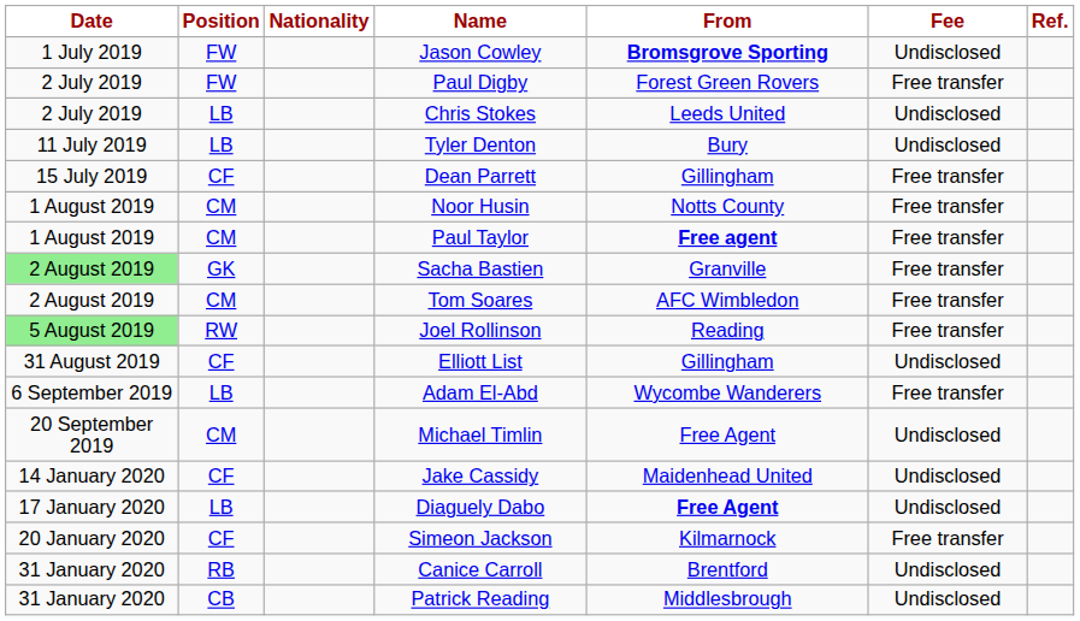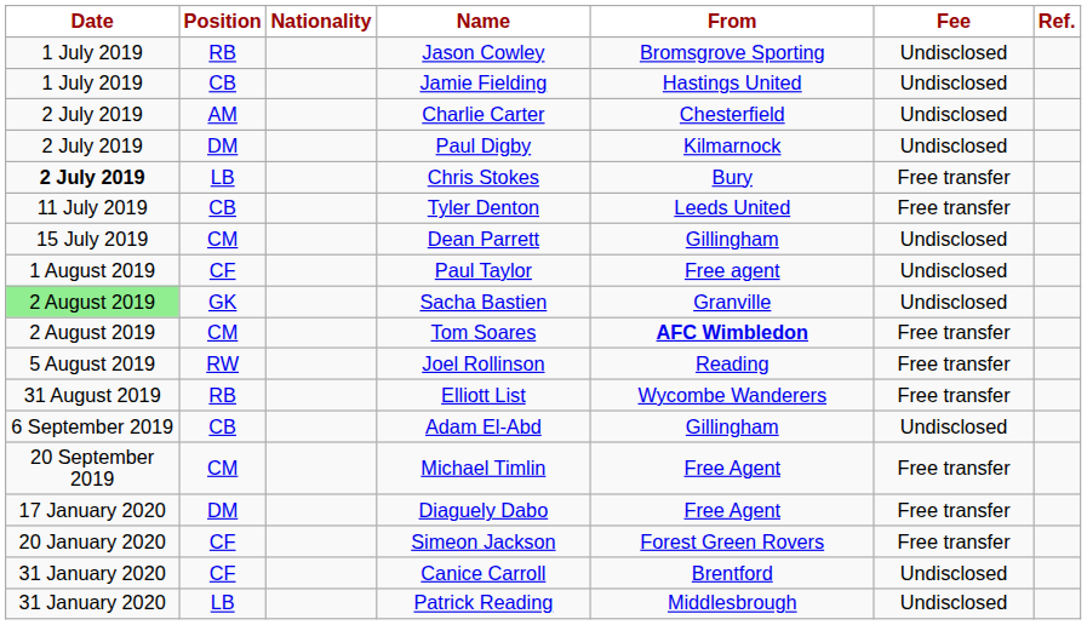 <table class="wikitable"  style="text-align:center; font-size:90%; ">
 <tr>
 <th style="background:#FFFFFF; color:#990000; width:120px;">Date</th>
 <th style="background:#FFFFFF; color:#990000; width:50px;">Position</th>
 <th style="background:#FFFFFF; color:#990000; width:50px;">Nationality</th>
 <th style="background:#FFFFFF; color:#990000; width:150px;">Name</th>
 <th style="background:#FFFFFF; color:#990000; width:200px;">From</th>
 <th style="background:#FFFFFF; color:#990000; width:110px;">Fee</th>
 <th style="background:#FFFFFF; color:#990000; width:25px;">Ref.</th>
 </tr>
 <tr>
 <td>1 July 2019</td>
-<td><a href='#'>FW</a></td>
+<td><a href='#'>RB</a></td>
 <td></td>
 <td><a href='#'>Jason Cowley</a></td>
-<td><strong> <a href='#'>Bromsgrove Sporting</a></strong></td>
+<td> <a href='#'>Bromsgrove Sporting</a></td>
+<td>Undisclosed</td>
+<td></td>
+</tr>
+<tr>
+<td>1 July 2019</td>
+<td><a href='#'>CB</a></td>
+<td></td>
+<td><a href='#'>Jamie Fielding</a></td>
+<td> <a href='#'>Hastings United</a></td>
 <td>Undisclosed</td>
 <td></td>
 </tr>
 <tr>
 <td>2 July 2019</td>
-<td><a href='#'>FW</a></td>
+<td><a href='#'>AM</a></td>
+<td></td>
+<td><a href='#'>Charlie Carter</a></td>
+<td> <a href='#'>Chesterfield</a></td>
+<td>Undisclosed</td>
+<td></td>
+</tr>
+<tr>
+<td>2 July 2019</td>
+<td><a href='#'>DM</a></td>
 <td></td>
 <td><a href='#'>Paul Digby</a></td>
-<td> <a href='#'>Forest Green Rovers</a></td>
+<td> <a href='#'>Kilmarnock</a></td>
+<td>Undisclosed</td>
+<td></td>
+</tr>
+<tr>
+<td><strong>2 July 2019</strong></td>
+<td><a href='#'>LB</a></td>
+<td></td>
+<td><a href='#'>Chris Stokes</a></td>
+<td> <a href='#'>Bury</a></td>
 <td>Free transfer</td>
 <td></td>
 </tr>
 <tr>
-<td>2 July 2019</td>
-<td><a href='#'>LB</a></td>
+<td>11 July 2019</td>
+<td><a href='#'>CB</a></td>
 <td></td>
-<td><a href='#'>Chris Stokes</a></td>
+<td><a href='#'>Tyler Denton</a></td>
 <td> <a href='#'>Leeds United</a></td>
+<td>Free transfer</td>
+<td></td>
+</tr>
+<tr>
+<td>15 July 2019</td>
+<td><a href='#'>CM</a></td>
+<td></td>
+<td><a href='#'>Dean Parrett</a></td>
+<td> <a href='#'>Gillingham</a></td>
 <td>Undisclosed</td>
 <td></td>
 </tr>
 <tr>
-<td>11 July 2019</td>
-<td><a href='#'>LB</a></td>
-<td></td>
-<td><a href='#'>Tyler Denton</a></td>
-<td> <a href='#'>Bury</a></td>
-<td>Undisclosed</td>
-<td></td>
-</tr>
-<tr>
-<td>15 July 2019</td>
+<td>1 August 2019</td>
 <td><a href='#'>CF</a></td>
 <td></td>
-<td><a href='#'>Dean Parrett</a></td>
-<td> <a href='#'>Gillingham</a></td>
-<td>Free transfer</td>
-<td></td>
-</tr>
-<tr>
-<td>1 August 2019</td>
-<td><a href='#'>CM</a></td>
-<td></td>
-<td><a href='#'>Noor Husin</a></td>
-<td> <a href='#'>Notts County</a></td>
-<td>Free transfer</td>
-<td></td>
-</tr>
-<tr>
-<td>1 August 2019</td>
-<td><a href='#'>CM</a></td>
-<td></td>
 <td><a href='#'>Paul Taylor</a></td>
-<td><strong><a href='#'>Free agent</a></strong></td>
-<td>Free transfer</td>
+<td><a href='#'>Free agent</a></td>
+<td>Undisclosed</td>
 <td></td>
 </tr>
 <tr>
 <td style="background: lightgreen;">2 August 2019</td>
 <td><a href='#'>GK</a></td>
 <td></td>
 <td><a href='#'>Sacha Bastien</a></td>
 <td> <a href='#'>Granville</a></td>
-<td>Free transfer</td>
+<td>Undisclosed</td>
 <td></td>
 </tr>
 <tr>
 <td>2 August 2019</td>
 <td><a href='#'>CM</a></td>
 <td></td>
 <td><a href='#'>Tom Soares</a></td>
-<td> <a href='#'>AFC Wimbledon</a></td>
+<td><strong> <a href='#'>AFC Wimbledon</a></strong></td>
 <td>Free transfer</td>
 <td></td>
 </tr>
 <tr>
-<td style="background: lightgreen;">5 August 2019</td>
+<td>5 August 2019</td>
 <td><a href='#'>RW</a></td>
 <td></td>
 <td><a href='#'>Joel Rollinson</a></td>
 <td> <a href='#'>Reading</a></td>
 <td>Free transfer</td>
 <td></td>
 </tr>
 <tr>
 <td>31 August 2019</td>
-<td><a href='#'>CF</a></td>
+<td><a href='#'>RB</a></td>
 <td></td>
 <td><a href='#'>Elliott List</a></td>
-<td> <a href='#'>Gillingham</a></td>
-<td>Undisclosed</td>
+<td> <a href='#'>Wycombe Wanderers</a></td>
+<td>Free transfer</td>
 <td></td>
 </tr>
 <tr>
 <td>6 September 2019</td>
-<td><a href='#'>LB</a></td>
+<td><a href='#'>CB</a></td>
 <td></td>
 <td><a href='#'>Adam El-Abd</a></td>
-<td> <a href='#'>Wycombe Wanderers</a></td>
-<td>Free transfer</td>
+<td> <a href='#'>Gillingham</a></td>
+<td>Undisclosed</td>
 <td></td>
 </tr>
 <tr>
 <td>20 September 2019</td>
 <td><a href='#'>CM</a></td>
 <td></td>
 <td><a href='#'>Michael Timlin</a></td>
 <td><a href='#'>Free Agent</a></td>
-<td>Undisclosed</td>
-<td></td>
-</tr>
-<tr>
-<td>14 January 2020</td>
-<td><a href='#'>CF</a></td>
-<td></td>
-<td><a href='#'>Jake Cassidy</a></td>
-<td> <a href='#'>Maidenhead United</a></td>
-<td>Undisclosed</td>
+<td>Free transfer</td>
 <td></td>
 </tr>
 <tr>
 <td>17 January 2020</td>
-<td><a href='#'>LB</a></td>
+<td><a href='#'>DM</a></td>
 <td></td>
 <td><a href='#'>Diaguely Dabo</a></td>
-<td><strong><a href='#'>Free Agent</a></strong></td>
-<td>Undisclosed</td>
+<td><a href='#'>Free Agent</a></td>
+<td>Free transfer</td>
 <td></td>
 </tr>
 <tr>
 <td>20 January 2020</td>
 <td><a href='#'>CF</a></td>
 <td></td>
 <td><a href='#'>Simeon Jackson</a></td>
-<td> <a href='#'>Kilmarnock</a></td>
+<td> <a href='#'>Forest Green Rovers</a></td>
 <td>Free transfer</td>
 <td></td>
 </tr>
 <tr>
 <td>31 January 2020</td>
-<td><a href='#'>RB</a></td>
+<td><a href='#'>CF</a></td>
 <td></td>
 <td><a href='#'>Canice Carroll</a></td>
 <td> <a href='#'>Brentford</a></td>
 <td>Undisclosed</td>
 <td></td>
 </tr>
 <tr>
 <td>31 January 2020</td>
-<td><a href='#'>CB</a></td>
+<td><a href='#'>LB</a></td>
 <td></td>
 <td><a href='#'>Patrick Reading</a></td>
 <td> <a href='#'>Middlesbrough</a></td>
 <td>Undisclosed</td>
 <td></td>
 </tr>
 </table>
